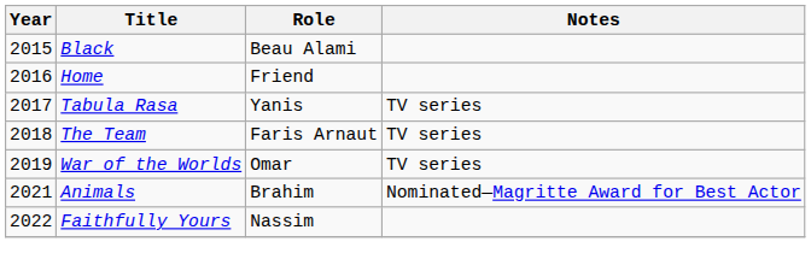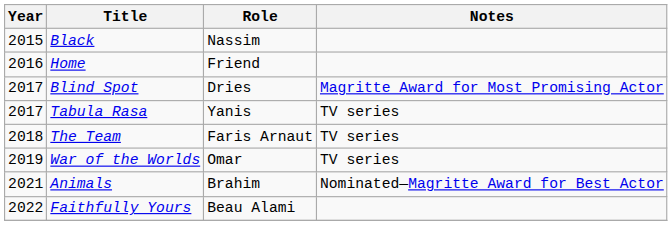 <table class="wikitable sortable">
 <tr>
 <th>Year</th>
 <th>Title</th>
 <th>Role</th>
 <th class="unsortable">Notes</th>
 </tr>
 <tr>
 <td>2015</td>
 <td><em><a href='#'>Black</a></em></td>
-<td>Beau Alami</td>
+<td>Nassim</td>
 <td></td>
 </tr>
 <tr>
 <td>2016</td>
 <td><em><a href='#'>Home</a></em></td>
 <td>Friend</td>
 <td></td>
+</tr>
+<tr>
+<td>2017</td>
+<td><em><a href='#'>Blind Spot</a></em></td>
+<td>Dries</td>
+<td><a href='#'>Magritte Award for Most Promising Actor</a></td>
 </tr>
 <tr>
 <td>2017</td>
 <td><em><a href='#'>Tabula Rasa</a></em></td>
 <td>Yanis</td>
 <td>TV series</td>
 </tr>
 <tr>
 <td>2018</td>
 <td><em><a href='#'>The Team</a></em></td>
 <td>Faris Arnaut</td>
 <td>TV series</td>
 </tr>
 <tr>
 <td>2019</td>
 <td><em><a href='#'>War of the Worlds</a></em></td>
 <td>Omar</td>
 <td>TV series</td>
 </tr>
 <tr>
 <td>2021</td>
 <td><em><a href='#'>Animals</a></em></td>
 <td>Brahim</td>
 <td>Nominated—<a href='#'>Magritte Award for Best Actor</a></td>
 </tr>
 <tr>
 <td>2022</td>
 <td><em><a href='#'>Faithfully Yours</a></em></td>
-<td>Nassim</td>
+<td>Beau Alami</td>
 <td></td>
 </tr>
 <tr>
 </tr>
 </table>
